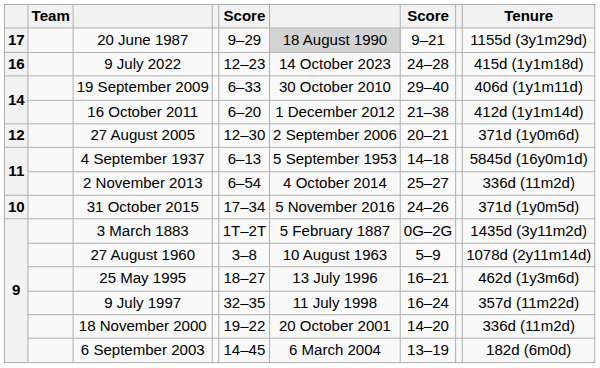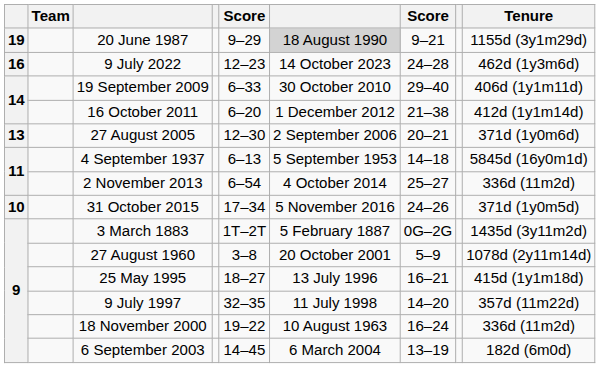 <table class="wikitable sortable">
 <tr>
 <th></th>
 <th>Team</th>
 <th></th>
 <th></th>
 <th>Score</th>
 <th></th>
 <th>Score</th>
 <th></th>
 <th>Tenure</th>
 </tr>
 <tr>
-<th>17</th>
+<th>19</th>
 <td></td>
 <td style="text-align: center;">20 June 1987</td>
 <td></td>
 <td style="text-align: center;">9–29</td>
 <td style="background: lightgrey; text-align: center;">18 August 1990</td>
 <td style="text-align: center;">9–21</td>
 <td></td>
 <td style="text-align: center;">1155d (3y1m29d)</td>
 </tr>
 <tr>
 <th>16</th>
 <td></td>
 <td style="text-align: center;">9 July 2022</td>
 <td></td>
 <td style="text-align: center;">12–23</td>
 <td style="text-align: center;">14 October 2023</td>
 <td style="text-align: center;">24–28</td>
 <td></td>
-<td style="text-align: center;">415d (1y1m18d)</td>
+<td style="text-align: center;">462d (1y3m6d)</td>
 </tr>
 <tr>
 <th rowspan="2">14</th>
 <td></td>
 <td style="text-align: center;">19 September 2009</td>
 <td></td>
 <td style="text-align: center;">6–33</td>
 <td style="text-align: center;">30 October 2010</td>
 <td style="text-align: center;">29–40</td>
 <td></td>
 <td style="text-align: center;">406d (1y1m11d)</td>
 </tr>
 <tr>
 <td></td>
 <td style="text-align: center;">16 October 2011</td>
 <td></td>
 <td style="text-align: center;">6–20</td>
 <td style="text-align: center;">1 December 2012</td>
 <td style="text-align: center;">21–38</td>
 <td></td>
 <td style="text-align: center;">412d (1y1m14d)</td>
 </tr>
 <tr>
-<th>12</th>
+<th>13</th>
 <td></td>
 <td style="text-align: center;">27 August 2005</td>
 <td></td>
 <td style="text-align: center;">12–30</td>
 <td style="text-align: center;">2 September 2006</td>
 <td style="text-align: center;">20–21</td>
 <td></td>
 <td style="text-align: center;">371d (1y0m6d)</td>
 </tr>
 <tr>
 <th rowspan="2">11</th>
 <td></td>
 <td style="text-align: center;">4 September 1937</td>
 <td></td>
 <td style="text-align: center;">6–13</td>
 <td style="text-align: center;">5 September 1953</td>
 <td style="text-align: center;">14–18</td>
 <td></td>
 <td style="text-align: center;">5845d (16y0m1d)</td>
 </tr>
 <tr>
 <td></td>
 <td style="text-align: center;">2 November 2013</td>
 <td></td>
 <td style="text-align: center;">6–54</td>
 <td style="text-align: center;">4 October 2014</td>
 <td style="text-align: center;">25–27</td>
 <td></td>
 <td style="text-align: center;">336d (11m2d)</td>
 </tr>
 <tr>
 <th>10</th>
 <td></td>
 <td style="text-align: center;">31 October 2015</td>
 <td></td>
 <td style="text-align: center;">17–34</td>
 <td style="text-align: center;">5 November 2016</td>
 <td style="text-align: center;">24–26</td>
 <td></td>
 <td style="text-align: center;">371d (1y0m5d)</td>
 </tr>
 <tr>
 <th rowspan="6">9</th>
 <td></td>
 <td style="text-align: center;">3 March 1883</td>
 <td></td>
 <td style="text-align: center;">1T–2T</td>
 <td style="text-align: center;">5 February 1887</td>
 <td style="text-align: center;">0G–2G</td>
 <td></td>
 <td style="text-align: center;">1435d (3y11m2d)</td>
 </tr>
 <tr>
 <td></td>
 <td style="text-align: center;">27 August 1960</td>
 <td></td>
 <td style="text-align: center;">3–8</td>
-<td style="text-align: center;">10 August 1963</td>
+<td style="text-align: center;">20 October 2001</td>
 <td style="text-align: center;">5–9</td>
 <td></td>
 <td style="text-align: center;">1078d (2y11m14d)</td>
 </tr>
 <tr>
 <td></td>
 <td style="text-align: center;">25 May 1995</td>
 <td></td>
 <td style="text-align: center;">18–27</td>
 <td style="text-align: center;">13 July 1996</td>
 <td style="text-align: center;">16–21</td>
 <td></td>
-<td style="text-align: center;">462d (1y3m6d)</td>
+<td style="text-align: center;">415d (1y1m18d)</td>
 </tr>
 <tr>
 <td></td>
 <td style="text-align: center;">9 July 1997</td>
 <td></td>
 <td style="text-align: center;">32–35</td>
 <td style="text-align: center;">11 July 1998</td>
-<td style="text-align: center;">16–24</td>
+<td style="text-align: center;">14–20</td>
 <td></td>
 <td style="text-align: center;">357d (11m22d)</td>
 </tr>
 <tr>
 <td></td>
 <td style="text-align: center;">18 November 2000</td>
 <td></td>
 <td style="text-align: center;">19–22</td>
-<td style="text-align: center;">20 October 2001</td>
-<td style="text-align: center;">14–20</td>
+<td style="text-align: center;">10 August 1963</td>
+<td style="text-align: center;">16–24</td>
 <td></td>
 <td style="text-align: center;">336d (11m2d)</td>
 </tr>
 <tr>
 <td></td>
 <td style="text-align: center;">6 September 2003</td>
 <td></td>
 <td style="text-align: center;">14–45</td>
 <td style="text-align: center;">6 March 2004</td>
 <td style="text-align: center;">13–19</td>
 <td></td>
 <td style="text-align: center;">182d (6m0d)</td>
 </tr>
 </table>
